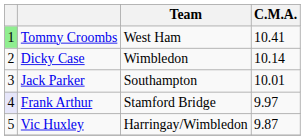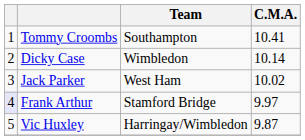 <table class=wikitable>
 <tr>
 <th></th>
 <th></th>
 <th>Team</th>
 <th>C.M.A.</th>
 </tr>
 <tr>
-<td align="center" style="background: lightgreen;">1</td>
+<td align="center">1</td>
 <td><a href='#'>Tommy Croombs</a></td>
-<td>West Ham</td>
+<td>Southampton</td>
 <td>10.41</td>
 </tr>
 <tr>
 <td align="center">2</td>
 <td><a href='#'>Dicky Case</a></td>
 <td>Wimbledon</td>
 <td>10.14</td>
 </tr>
 <tr>
 <td align="center">3</td>
 <td><a href='#'>Jack Parker</a></td>
-<td>Southampton</td>
-<td>10.01</td>
+<td>West Ham</td>
+<td>10.02</td>
 </tr>
 <tr>
 <td align="center" style="background: lavender;">4</td>
 <td><a href='#'>Frank Arthur</a></td>
 <td>Stamford Bridge</td>
 <td>9.97</td>
 </tr>
 <tr>
 <td align="center">5</td>
 <td><a href='#'>Vic Huxley</a></td>
 <td>Harringay/Wimbledon</td>
 <td>9.87</td>
 </tr>
 <tr>
 </tr>
 </table>
